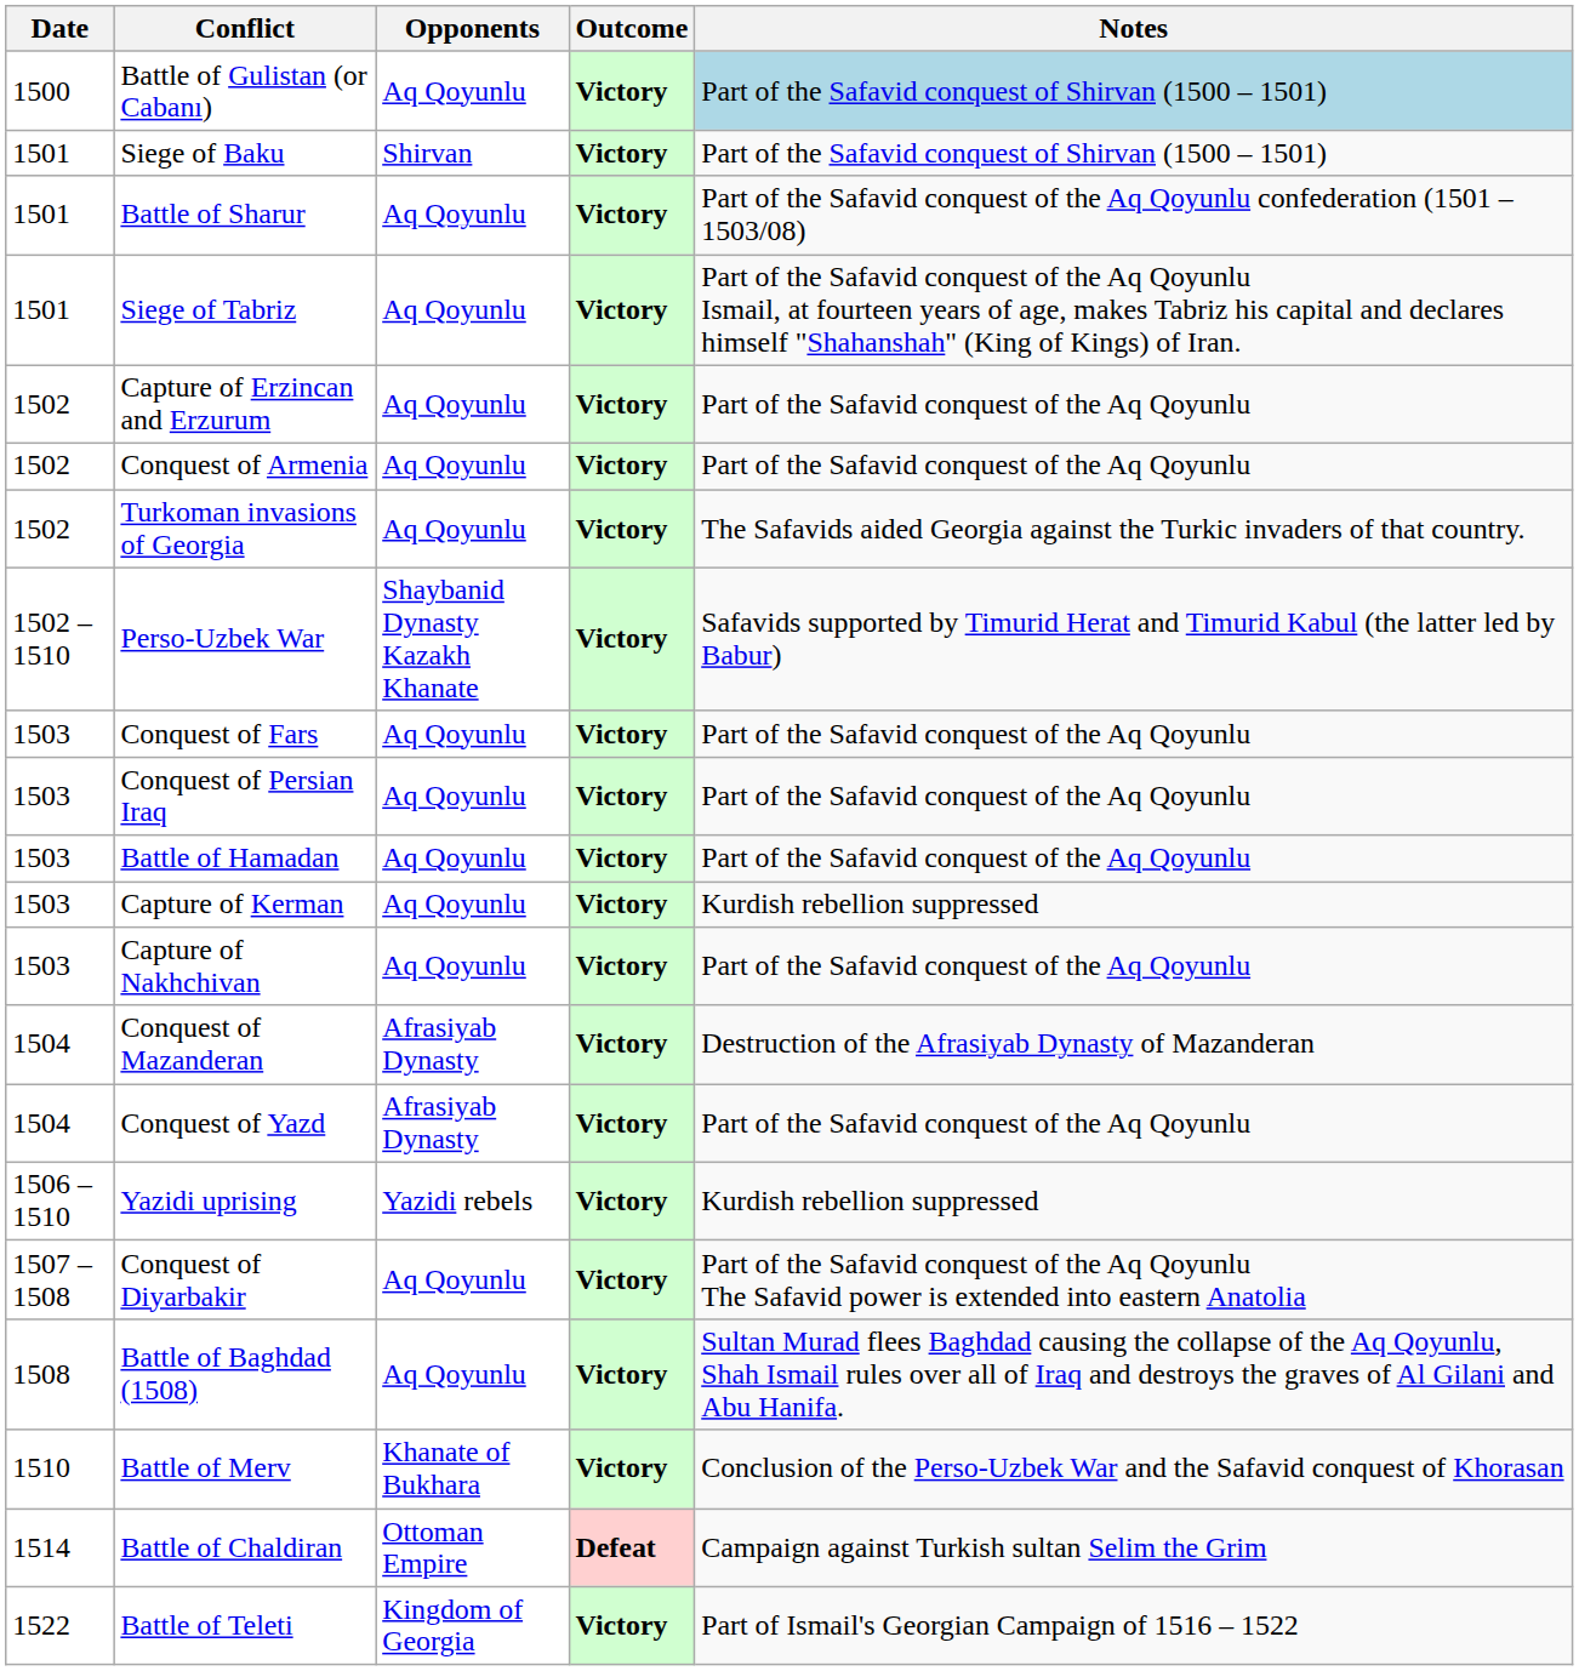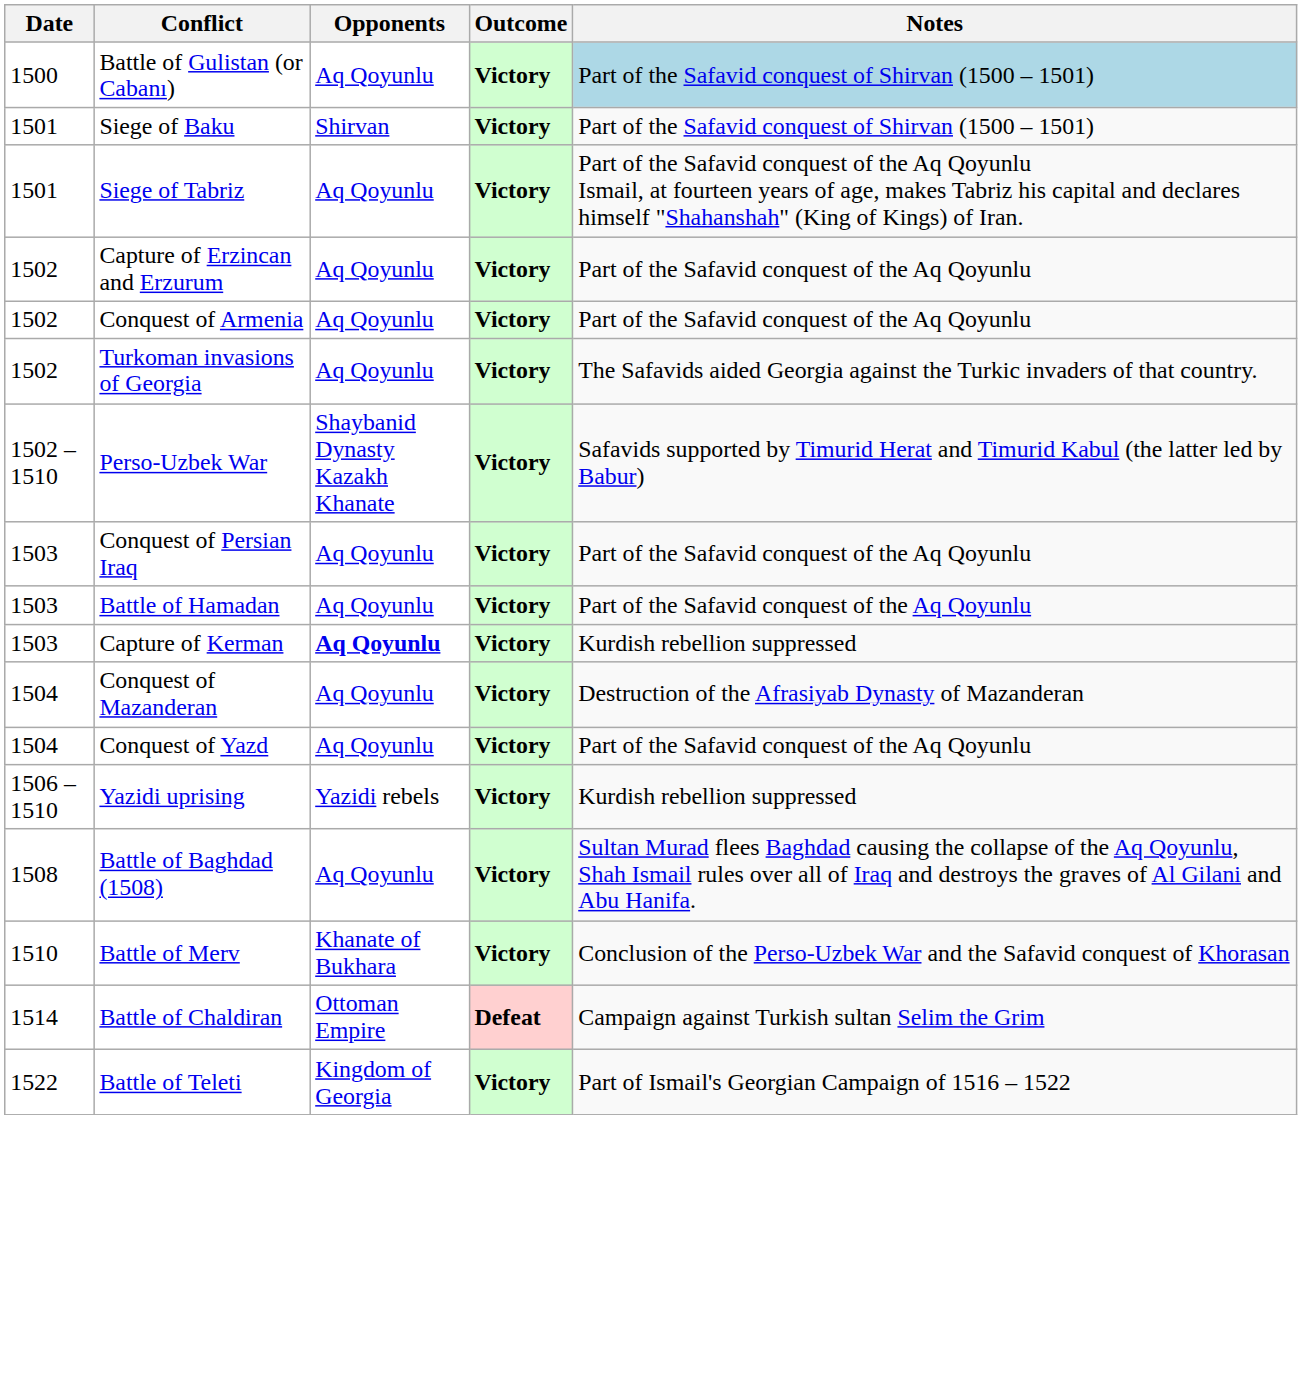 <table class="wikitable">
 <tr>
 <th>Date</th>
 <th>Conflict</th>
 <th>Opponents</th>
 <th>Outcome</th>
 <th>Notes</th>
 </tr>
 <tr>
 <td style="background:#ffffff">1500</td>
 <td style="background:#ffffff">Battle of <a href='#'>Gulistan</a> (or <a href='#'>Cabanı</a>)</td>
 <td style="background:#ffffff"><a href='#'>Aq Qoyunlu</a></td>
 <td style="background:#D0FFD0"><strong>Victory</strong></td>
 <td style="background: lightblue;">Part of the <a href='#'>Safavid conquest of Shirvan</a> (1500 – 1501)</td>
 </tr>
 <tr>
 <td style="background:#ffffff">1501</td>
 <td style="background:#ffffff">Siege of <a href='#'>Baku</a></td>
 <td style="background:#ffffff"><a href='#'>Shirvan</a></td>
 <td style="background:#D0FFD0"><strong>Victory</strong></td>
 <td>Part of the <a href='#'>Safavid conquest of Shirvan</a> (1500 – 1501)</td>
-</tr>
-<tr>
-<td style="background:#ffffff">1501</td>
-<td style="background:#ffffff"><a href='#'>Battle of Sharur</a></td>
-<td style="background:#ffffff"><a href='#'>Aq Qoyunlu</a></td>
-<td style="background:#D0FFD0"><strong>Victory</strong></td>
-<td>Part of the Safavid conquest of the <a href='#'>Aq Qoyunlu</a> confederation (1501 – 1503/08)</td>
 </tr>
 <tr>
 <td style="background:#ffffff">1501</td>
 <td style="background:#ffffff"><a href='#'>Siege of Tabriz</a></td>
 <td style="background:#ffffff"><a href='#'>Aq Qoyunlu</a></td>
 <td style="background:#D0FFD0"><strong>Victory</strong></td>
 <td>Part of the Safavid conquest of the Aq Qoyunlu<br>Ismail, at fourteen years of age, makes Tabriz his capital and declares himself "<a href='#'>Shahanshah</a>" (King of Kings) of Iran.</td>
 </tr>
 <tr>
 <td style="background:#ffffff">1502</td>
 <td style="background:#ffffff">Capture of <a href='#'>Erzincan</a> and <a href='#'>Erzurum</a></td>
 <td style="background:#ffffff"><a href='#'>Aq Qoyunlu</a></td>
 <td style="background:#D0FFD0"><strong>Victory</strong></td>
 <td>Part of the Safavid conquest of the Aq Qoyunlu</td>
 </tr>
 <tr>
 <td style="background:#ffffff">1502</td>
 <td style="background:#ffffff">Conquest of <a href='#'>Armenia</a></td>
 <td style="background:#ffffff"><a href='#'>Aq Qoyunlu</a></td>
 <td style="background:#D0FFD0"><strong>Victory</strong></td>
 <td>Part of the Safavid conquest of the Aq Qoyunlu</td>
 </tr>
 <tr>
 <td style="background:#ffffff">1502</td>
 <td style="background:#ffffff"><a href='#'>Turkoman invasions of Georgia</a></td>
 <td style="background:#ffffff"><a href='#'>Aq Qoyunlu</a></td>
 <td style="background:#D0FFD0"><strong>Victory</strong></td>
 <td>The Safavids aided Georgia against the Turkic invaders of that country.</td>
 </tr>
 <tr>
 <td style="background:#ffffff">1502 – 1510</td>
 <td style="background:#ffffff"><a href='#'>Perso-Uzbek War</a></td>
 <td style="background:#ffffff"><a href='#'>Shaybanid Dynasty</a><br><a href='#'>Kazakh Khanate</a></td>
 <td style="background:#D0FFD0"><strong>Victory</strong></td>
 <td>Safavids supported by <a href='#'>Timurid Herat</a> and <a href='#'>Timurid Kabul</a> (the latter led by <a href='#'>Babur</a>)</td>
 </tr>
 <tr>
 <td style="background:#ffffff">1503</td>
-<td style="background:#ffffff">Conquest of <a href='#'>Fars</a></td>
-<td style="background:#ffffff"><a href='#'>Aq Qoyunlu</a></td>
-<td style="background:#D0FFD0"><strong>Victory</strong></td>
-<td>Part of the Safavid conquest of the Aq Qoyunlu</td>
-</tr>
-<tr>
-<td style="background:#ffffff">1503</td>
 <td style="background:#ffffff">Conquest of <a href='#'>Persian Iraq</a></td>
 <td style="background:#ffffff"><a href='#'>Aq Qoyunlu</a></td>
 <td style="background:#D0FFD0"><strong>Victory</strong></td>
 <td>Part of the Safavid conquest of the Aq Qoyunlu</td>
 </tr>
 <tr>
 <td style="background:#ffffff">1503</td>
 <td style="background:#ffffff"><a href='#'>Battle of Hamadan</a></td>
 <td style="background:#ffffff"><a href='#'>Aq Qoyunlu</a></td>
 <td style="background:#D0FFD0"><strong>Victory</strong></td>
 <td>Part of the Safavid conquest of the <a href='#'>Aq Qoyunlu</a></td>
 </tr>
 <tr>
 <td style="background:#ffffff">1503</td>
 <td style="background:#ffffff">Capture of <a href='#'>Kerman</a></td>
-<td style="background:#ffffff"><a href='#'>Aq Qoyunlu</a></td>
+<td style="background:#ffffff"><strong><a href='#'>Aq Qoyunlu</a></strong></td>
 <td style="background:#D0FFD0"><strong>Victory</strong></td>
 <td>Kurdish rebellion suppressed</td>
 </tr>
 <tr>
-<td style="background:#ffffff">1503</td>
-<td style="background:#ffffff">Capture of <a href='#'>Nakhchivan</a></td>
-<td style="background:#ffffff"><a href='#'>Aq Qoyunlu</a></td>
-<td style="background:#D0FFD0"><strong>Victory</strong></td>
-<td>Part of the Safavid conquest of the <a href='#'>Aq Qoyunlu</a></td>
-</tr>
-<tr>
 <td style="background:#ffffff">1504</td>
 <td style="background:#ffffff">Conquest of <a href='#'>Mazanderan</a></td>
-<td style="background:#ffffff"><a href='#'>Afrasiyab Dynasty</a></td>
+<td style="background:#ffffff"><a href='#'>Aq Qoyunlu</a></td>
 <td style="background:#D0FFD0"><strong>Victory</strong></td>
 <td>Destruction of the <a href='#'>Afrasiyab Dynasty</a> of Mazanderan</td>
 </tr>
 <tr>
 <td style="background:#ffffff">1504</td>
 <td style="background:#ffffff">Conquest of <a href='#'>Yazd</a></td>
-<td style="background:#ffffff"><a href='#'>Afrasiyab Dynasty</a></td>
+<td style="background:#ffffff"><a href='#'>Aq Qoyunlu</a></td>
 <td style="background:#D0FFD0"><strong>Victory</strong></td>
 <td>Part of the Safavid conquest of the Aq Qoyunlu</td>
 </tr>
 <tr>
 <td style="background:#ffffff">1506 – 1510</td>
 <td style="background:#ffffff"><a href='#'>Yazidi uprising</a></td>
 <td style="background:#ffffff"><a href='#'>Yazidi</a> rebels</td>
 <td style="background:#D0FFD0"><strong>Victory</strong></td>
 <td>Kurdish rebellion suppressed</td>
-</tr>
-<tr>
-<td style="background:#ffffff">1507 – 1508</td>
-<td style="background:#ffffff">Conquest of <a href='#'>Diyarbakir</a></td>
-<td style="background:#ffffff"><a href='#'>Aq Qoyunlu</a></td>
-<td style="background:#D0FFD0"><strong>Victory</strong></td>
-<td>Part of the Safavid conquest of the Aq Qoyunlu<br>The Safavid power is extended into eastern <a href='#'>Anatolia</a></td>
 </tr>
 <tr>
 <td style="background:#ffffff">1508</td>
 <td style="background:#ffffff"><a href='#'>Battle of Baghdad (1508)</a></td>
 <td style="background:#ffffff"><a href='#'>Aq Qoyunlu</a></td>
 <td style="background:#D0FFD0"><strong>Victory</strong></td>
 <td><a href='#'>Sultan Murad</a> flees <a href='#'>Baghdad</a>  causing the  collapse of the <a href='#'>Aq Qoyunlu</a>, <a href='#'>Shah Ismail</a> rules over all of <a href='#'>Iraq</a> and destroys the graves of <a href='#'>Al Gilani</a> and <a href='#'>Abu Hanifa</a>.</td>
 </tr>
 <tr>
 <td style="background:#ffffff">1510</td>
 <td style="background:#ffffff"><a href='#'>Battle of Merv</a></td>
 <td style="background:#ffffff"><a href='#'>Khanate of Bukhara</a></td>
 <td style="background:#D0FFD0"><strong>Victory</strong></td>
 <td>Conclusion of the <a href='#'>Perso-Uzbek War</a> and the Safavid conquest of <a href='#'>Khorasan</a></td>
 </tr>
 <tr>
 <td style="background:#ffffff">1514</td>
 <td style="background:#ffffff"><a href='#'>Battle of Chaldiran</a></td>
 <td style="background:#ffffff"><a href='#'>Ottoman Empire</a></td>
 <td style="background:#FFD0D0"><strong>Defeat</strong></td>
 <td>Campaign against Turkish sultan <a href='#'>Selim the Grim</a></td>
 </tr>
 <tr>
 <td style="background:#ffffff">1522</td>
 <td style="background:#ffffff"><a href='#'>Battle of Teleti</a></td>
 <td style="background:#ffffff"><a href='#'>Kingdom of Georgia</a></td>
 <td style="background:#D0FFD0"><strong>Victory</strong></td>
 <td>Part of Ismail's Georgian Campaign of 1516 – 1522</td>
 </tr>
 </table>
